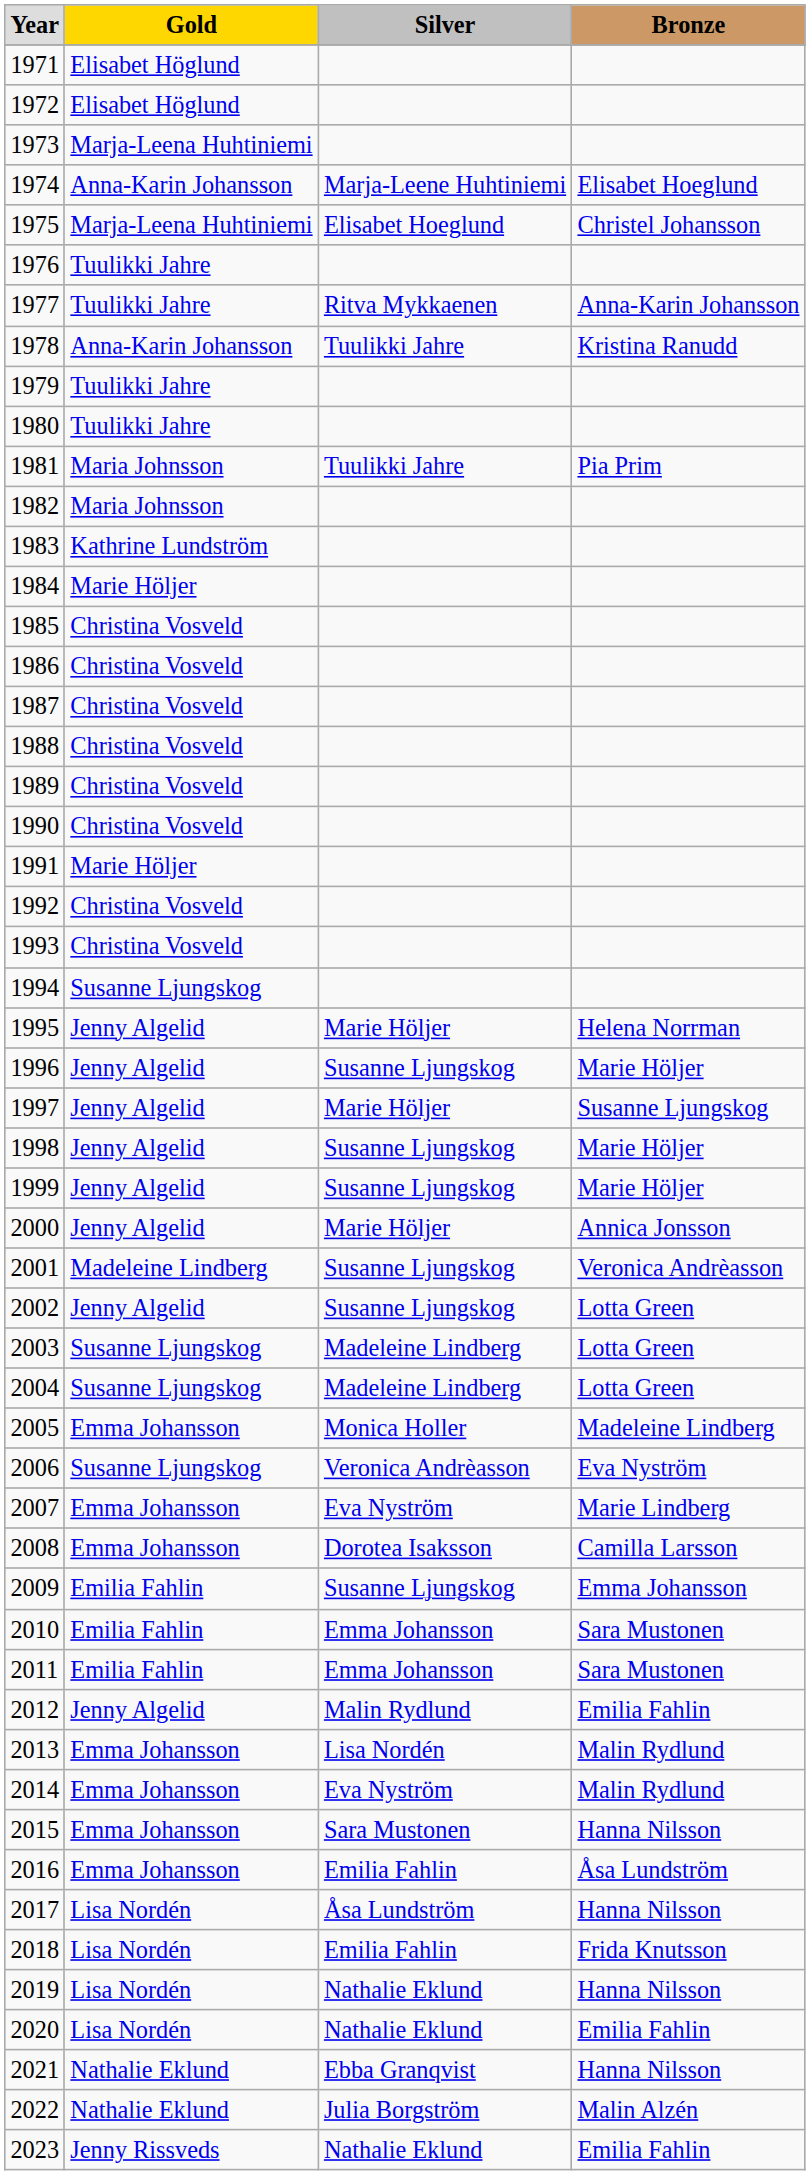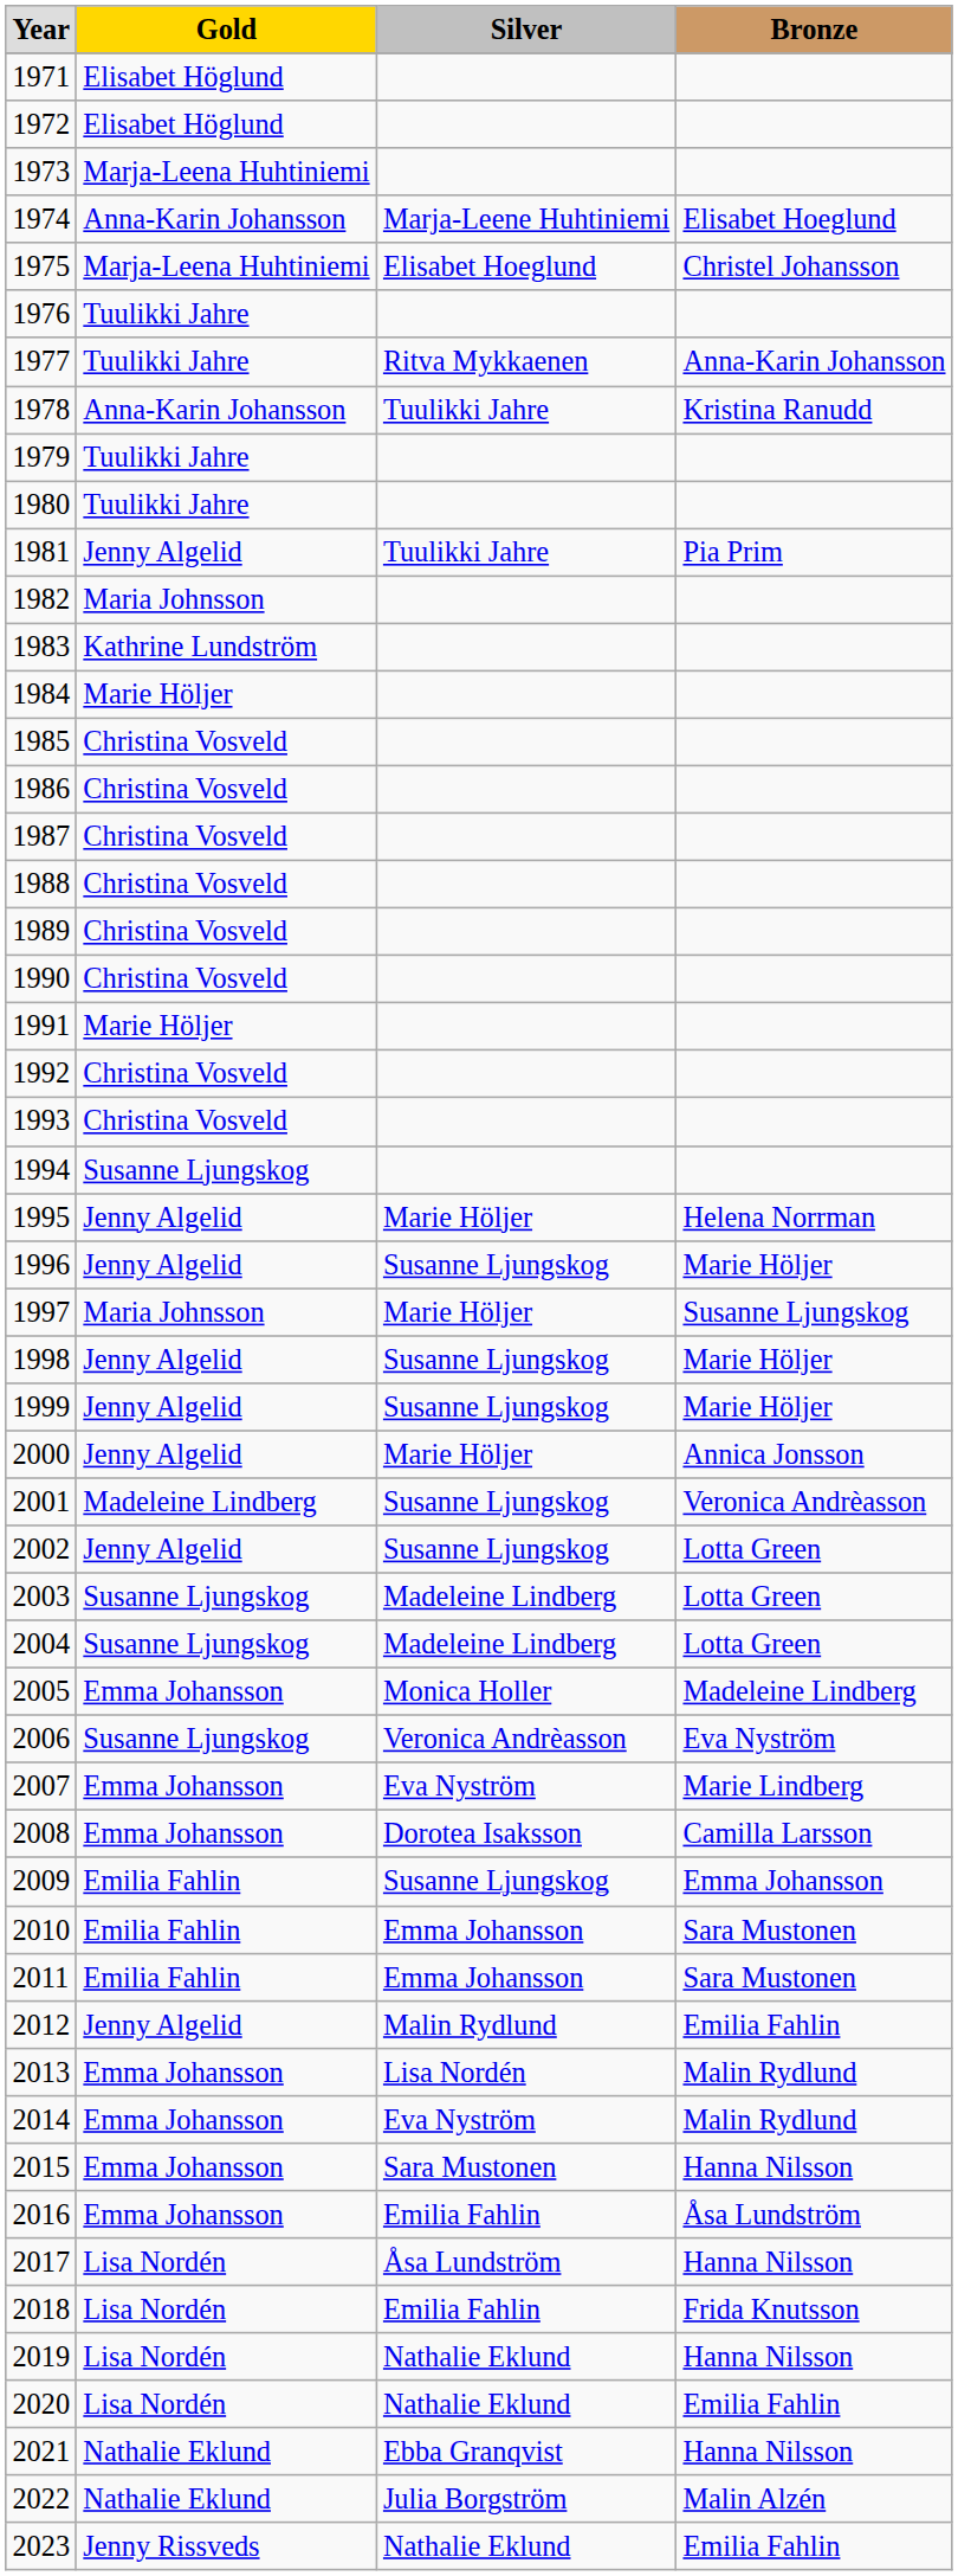 <table class="wikitable sortable alternance" style="font-size:95%">
 <tr style="text-align:center; background:#e4e4e4; font-weight:bold;">
 <td style="background:#ddd; ">Year</td>
 <td style="background:gold; ">Gold</td>
 <td style="background:silver; ">Silver</td>
 <td style="background:#c96; ">Bronze</td>
 </tr>
 <tr bgcolor="#EFEFEF">
 </tr>
 <tr>
 <td>1971</td>
 <td><a href='#'>Elisabet Höglund</a></td>
 <td></td>
 <td></td>
 </tr>
 <tr>
 <td>1972</td>
 <td><a href='#'>Elisabet Höglund</a></td>
 <td></td>
 <td></td>
 </tr>
 <tr>
 <td>1973</td>
 <td><a href='#'>Marja-Leena Huhtiniemi</a></td>
 <td></td>
 <td></td>
 </tr>
 <tr>
 <td>1974</td>
 <td><a href='#'>Anna-Karin Johansson</a></td>
 <td><a href='#'>Marja-Leene Huhtiniemi</a></td>
 <td><a href='#'>Elisabet Hoeglund</a></td>
 </tr>
 <tr>
 <td>1975</td>
 <td><a href='#'>Marja-Leena Huhtiniemi</a></td>
 <td><a href='#'>Elisabet Hoeglund</a></td>
 <td><a href='#'>Christel Johansson</a></td>
 </tr>
 <tr>
 <td>1976</td>
 <td><a href='#'>Tuulikki Jahre</a></td>
 <td></td>
 <td></td>
 </tr>
 <tr>
 <td>1977</td>
 <td><a href='#'>Tuulikki Jahre</a></td>
 <td><a href='#'>Ritva Mykkaenen</a></td>
 <td><a href='#'>Anna-Karin Johansson</a></td>
 </tr>
 <tr>
 <td>1978</td>
 <td><a href='#'>Anna-Karin Johansson</a></td>
 <td><a href='#'>Tuulikki Jahre</a></td>
 <td><a href='#'>Kristina Ranudd </a></td>
 </tr>
 <tr>
 <td>1979</td>
 <td><a href='#'>Tuulikki Jahre</a></td>
 <td></td>
 <td></td>
 </tr>
 <tr>
 <td>1980</td>
 <td><a href='#'>Tuulikki Jahre</a></td>
 <td></td>
 <td></td>
 </tr>
 <tr>
 <td>1981</td>
-<td><a href='#'>Maria Johnsson</a></td>
+<td><a href='#'>Jenny Algelid</a></td>
 <td><a href='#'>Tuulikki Jahre</a></td>
 <td><a href='#'>Pia Prim</a></td>
 </tr>
 <tr>
 <td>1982</td>
 <td><a href='#'>Maria Johnsson</a></td>
 <td></td>
 <td></td>
 </tr>
 <tr>
 <td>1983</td>
 <td><a href='#'>Kathrine Lundström</a></td>
 <td></td>
 <td></td>
 </tr>
 <tr>
 <td>1984</td>
 <td><a href='#'>Marie Höljer</a></td>
 <td></td>
 <td></td>
 </tr>
 <tr>
 <td>1985</td>
 <td><a href='#'>Christina Vosveld</a></td>
 <td></td>
 <td></td>
 </tr>
 <tr>
 <td>1986</td>
 <td><a href='#'>Christina Vosveld</a></td>
 <td></td>
 <td></td>
 </tr>
 <tr>
 <td>1987</td>
 <td><a href='#'>Christina Vosveld</a></td>
 <td></td>
 <td></td>
 </tr>
 <tr>
 <td>1988</td>
 <td><a href='#'>Christina Vosveld</a></td>
 <td></td>
 <td></td>
 </tr>
 <tr>
 <td>1989</td>
 <td><a href='#'>Christina Vosveld</a></td>
 <td></td>
 <td></td>
 </tr>
 <tr>
 <td>1990</td>
 <td><a href='#'>Christina Vosveld</a></td>
 <td></td>
 <td></td>
 </tr>
 <tr>
 <td>1991</td>
 <td><a href='#'>Marie Höljer</a></td>
 <td></td>
 <td></td>
 </tr>
 <tr>
 <td>1992</td>
 <td><a href='#'>Christina Vosveld</a></td>
 <td></td>
 <td></td>
 </tr>
 <tr>
 <td>1993</td>
 <td><a href='#'>Christina Vosveld</a></td>
 <td></td>
 <td></td>
 </tr>
 <tr>
 <td>1994</td>
 <td><a href='#'>Susanne Ljungskog</a></td>
 <td></td>
 <td></td>
 </tr>
 <tr>
 <td>1995</td>
 <td><a href='#'>Jenny Algelid</a></td>
 <td><a href='#'>Marie Höljer</a></td>
 <td><a href='#'>Helena Norrman</a></td>
 </tr>
 <tr>
 <td>1996</td>
 <td><a href='#'>Jenny Algelid</a></td>
 <td><a href='#'>Susanne Ljungskog</a></td>
 <td><a href='#'>Marie Höljer</a></td>
 </tr>
 <tr>
 <td>1997</td>
-<td><a href='#'>Jenny Algelid</a></td>
+<td><a href='#'>Maria Johnsson</a></td>
 <td><a href='#'>Marie Höljer</a></td>
 <td><a href='#'>Susanne Ljungskog</a></td>
 </tr>
 <tr>
 <td>1998</td>
 <td><a href='#'>Jenny Algelid</a></td>
 <td><a href='#'>Susanne Ljungskog</a></td>
 <td><a href='#'>Marie Höljer</a></td>
 </tr>
 <tr>
 <td>1999</td>
 <td><a href='#'>Jenny Algelid</a></td>
 <td><a href='#'>Susanne Ljungskog</a></td>
 <td><a href='#'>Marie Höljer</a></td>
 </tr>
 <tr>
 <td>2000</td>
 <td><a href='#'>Jenny Algelid</a></td>
 <td><a href='#'>Marie Höljer</a></td>
 <td><a href='#'>Annica Jonsson </a></td>
 </tr>
 <tr>
 <td>2001</td>
 <td><a href='#'>Madeleine Lindberg</a></td>
 <td><a href='#'>Susanne Ljungskog</a></td>
 <td><a href='#'>Veronica Andrèasson</a></td>
 </tr>
 <tr>
 <td>2002</td>
 <td><a href='#'>Jenny Algelid</a></td>
 <td><a href='#'>Susanne Ljungskog</a></td>
 <td><a href='#'>Lotta Green</a></td>
 </tr>
 <tr>
 <td>2003</td>
 <td><a href='#'>Susanne Ljungskog</a></td>
 <td><a href='#'>Madeleine Lindberg</a></td>
 <td><a href='#'>Lotta Green</a></td>
 </tr>
 <tr ->
 <td>2004</td>
 <td><a href='#'>Susanne Ljungskog</a></td>
 <td><a href='#'>Madeleine Lindberg</a></td>
 <td><a href='#'>Lotta Green</a></td>
 </tr>
 <tr>
 <td>2005</td>
 <td><a href='#'>Emma Johansson</a></td>
 <td><a href='#'>Monica Holler</a></td>
 <td><a href='#'>Madeleine Lindberg</a></td>
 </tr>
 <tr ->
 <td>2006</td>
 <td><a href='#'>Susanne Ljungskog</a></td>
 <td><a href='#'>Veronica Andrèasson</a></td>
 <td><a href='#'>Eva Nyström</a></td>
 </tr>
 <tr>
 <td>2007</td>
 <td><a href='#'>Emma Johansson</a></td>
 <td><a href='#'>Eva Nyström</a></td>
 <td><a href='#'>Marie Lindberg</a></td>
 </tr>
 <tr ->
 <td>2008</td>
 <td><a href='#'>Emma Johansson</a></td>
 <td><a href='#'>Dorotea Isaksson</a></td>
 <td><a href='#'>Camilla Larsson</a></td>
 </tr>
 <tr>
 <td>2009</td>
 <td><a href='#'>Emilia Fahlin</a></td>
 <td><a href='#'>Susanne Ljungskog</a></td>
 <td><a href='#'>Emma Johansson</a></td>
 </tr>
 <tr ->
 <td>2010</td>
 <td><a href='#'>Emilia Fahlin</a></td>
 <td><a href='#'>Emma Johansson</a></td>
 <td><a href='#'>Sara Mustonen</a></td>
 </tr>
 <tr>
 <td>2011</td>
 <td><a href='#'>Emilia Fahlin</a></td>
 <td><a href='#'>Emma Johansson</a></td>
 <td><a href='#'>Sara Mustonen</a></td>
 </tr>
 <tr ->
 <td>2012</td>
 <td><a href='#'>Jenny Algelid</a></td>
 <td><a href='#'>Malin Rydlund</a></td>
 <td><a href='#'>Emilia Fahlin</a></td>
 </tr>
 <tr>
 <td>2013</td>
 <td><a href='#'>Emma Johansson</a></td>
 <td><a href='#'>Lisa Nordén</a></td>
 <td><a href='#'>Malin Rydlund</a></td>
 </tr>
 <tr ->
 <td>2014</td>
 <td><a href='#'>Emma Johansson</a></td>
 <td><a href='#'>Eva Nyström</a></td>
 <td><a href='#'>Malin Rydlund</a></td>
 </tr>
 <tr>
 <td>2015</td>
 <td><a href='#'>Emma Johansson</a></td>
 <td><a href='#'>Sara Mustonen</a></td>
 <td><a href='#'>Hanna Nilsson</a></td>
 </tr>
 <tr>
 <td>2016</td>
 <td><a href='#'>Emma Johansson</a></td>
 <td><a href='#'>Emilia Fahlin</a></td>
 <td><a href='#'>Åsa Lundström</a></td>
 </tr>
 <tr>
 <td>2017</td>
 <td><a href='#'>Lisa Nordén</a></td>
 <td><a href='#'>Åsa Lundström</a></td>
 <td><a href='#'>Hanna Nilsson</a></td>
 </tr>
 <tr>
 <td>2018</td>
 <td><a href='#'>Lisa Nordén</a></td>
 <td><a href='#'>Emilia Fahlin</a></td>
 <td><a href='#'>Frida Knutsson</a></td>
 </tr>
 <tr>
 <td>2019</td>
 <td><a href='#'>Lisa Nordén</a></td>
 <td><a href='#'>Nathalie Eklund</a></td>
 <td><a href='#'>Hanna Nilsson</a></td>
 </tr>
 <tr>
 <td>2020</td>
 <td><a href='#'>Lisa Nordén</a></td>
 <td><a href='#'>Nathalie Eklund</a></td>
 <td><a href='#'>Emilia Fahlin</a></td>
 </tr>
 <tr>
 <td>2021</td>
 <td><a href='#'>Nathalie Eklund</a></td>
 <td><a href='#'>Ebba Granqvist</a></td>
 <td><a href='#'>Hanna Nilsson</a></td>
 </tr>
 <tr>
 <td>2022</td>
 <td><a href='#'>Nathalie Eklund</a></td>
 <td><a href='#'>Julia Borgström</a></td>
 <td><a href='#'>Malin Alzén</a></td>
 </tr>
 <tr>
 <td>2023</td>
 <td><a href='#'>Jenny Rissveds</a></td>
 <td><a href='#'>Nathalie Eklund</a></td>
 <td><a href='#'>Emilia Fahlin</a></td>
 </tr>
 </table>
